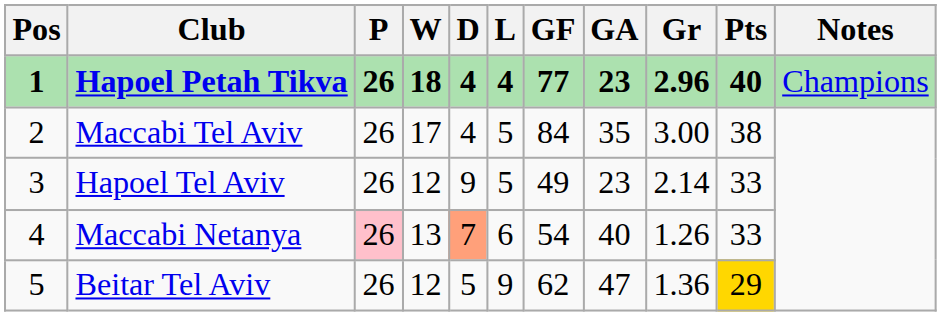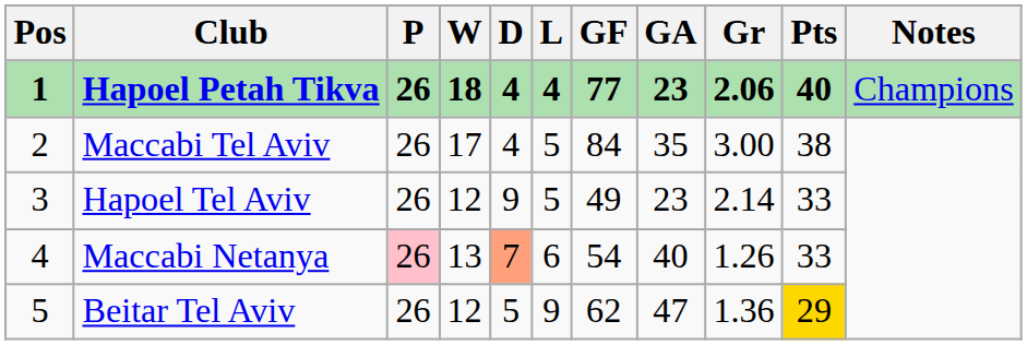 <table class="wikitable" style="text-align:Center">
 <tr>
 <th>Pos</th>
 <th>Club</th>
 <th>P</th>
 <th>W</th>
 <th>D</th>
 <th>L</th>
 <th>GF</th>
 <th>GA</th>
 <th>Gr</th>
 <th>Pts</th>
 <th>Notes</th>
 </tr>
 <tr bgcolor=ACE1AF>
 <td><strong>1</strong></td>
 <td align=left><strong><a href='#'>Hapoel Petah Tikva</a></strong></td>
 <td><strong>26</strong></td>
 <td><strong>18</strong></td>
 <td><strong>4</strong></td>
 <td><strong>4</strong></td>
 <td><strong>77</strong></td>
 <td><strong>23</strong></td>
-<td><strong>2.96</strong></td>
+<td><strong>2.06</strong></td>
 <td><strong>40</strong></td>
 <td><a href='#'>Champions</a></td>
 </tr>
 <tr>
 <td>2</td>
 <td align=left><a href='#'>Maccabi Tel Aviv</a></td>
 <td>26</td>
 <td>17</td>
 <td>4</td>
 <td>5</td>
 <td>84</td>
 <td>35</td>
 <td>3.00</td>
 <td>38</td>
 <td rowspan=4></td>
 </tr>
 <tr>
 <td>3</td>
 <td align=left><a href='#'>Hapoel Tel Aviv</a></td>
 <td>26</td>
 <td>12</td>
 <td>9</td>
 <td>5</td>
 <td>49</td>
 <td>23</td>
 <td>2.14</td>
 <td>33</td>
 </tr>
 <tr>
 <td>4</td>
 <td align=left><a href='#'>Maccabi Netanya</a></td>
 <td style="background: pink;">26</td>
 <td>13</td>
 <td style="background: lightsalmon;">7</td>
 <td>6</td>
 <td>54</td>
 <td>40</td>
 <td>1.26</td>
 <td>33</td>
 </tr>
 <tr>
 <td>5</td>
 <td align=left><a href='#'>Beitar Tel Aviv</a></td>
 <td>26</td>
 <td>12</td>
 <td>5</td>
 <td>9</td>
 <td>62</td>
 <td>47</td>
 <td>1.36</td>
 <td style="background: gold;">29</td>
 </tr>
 </table>
